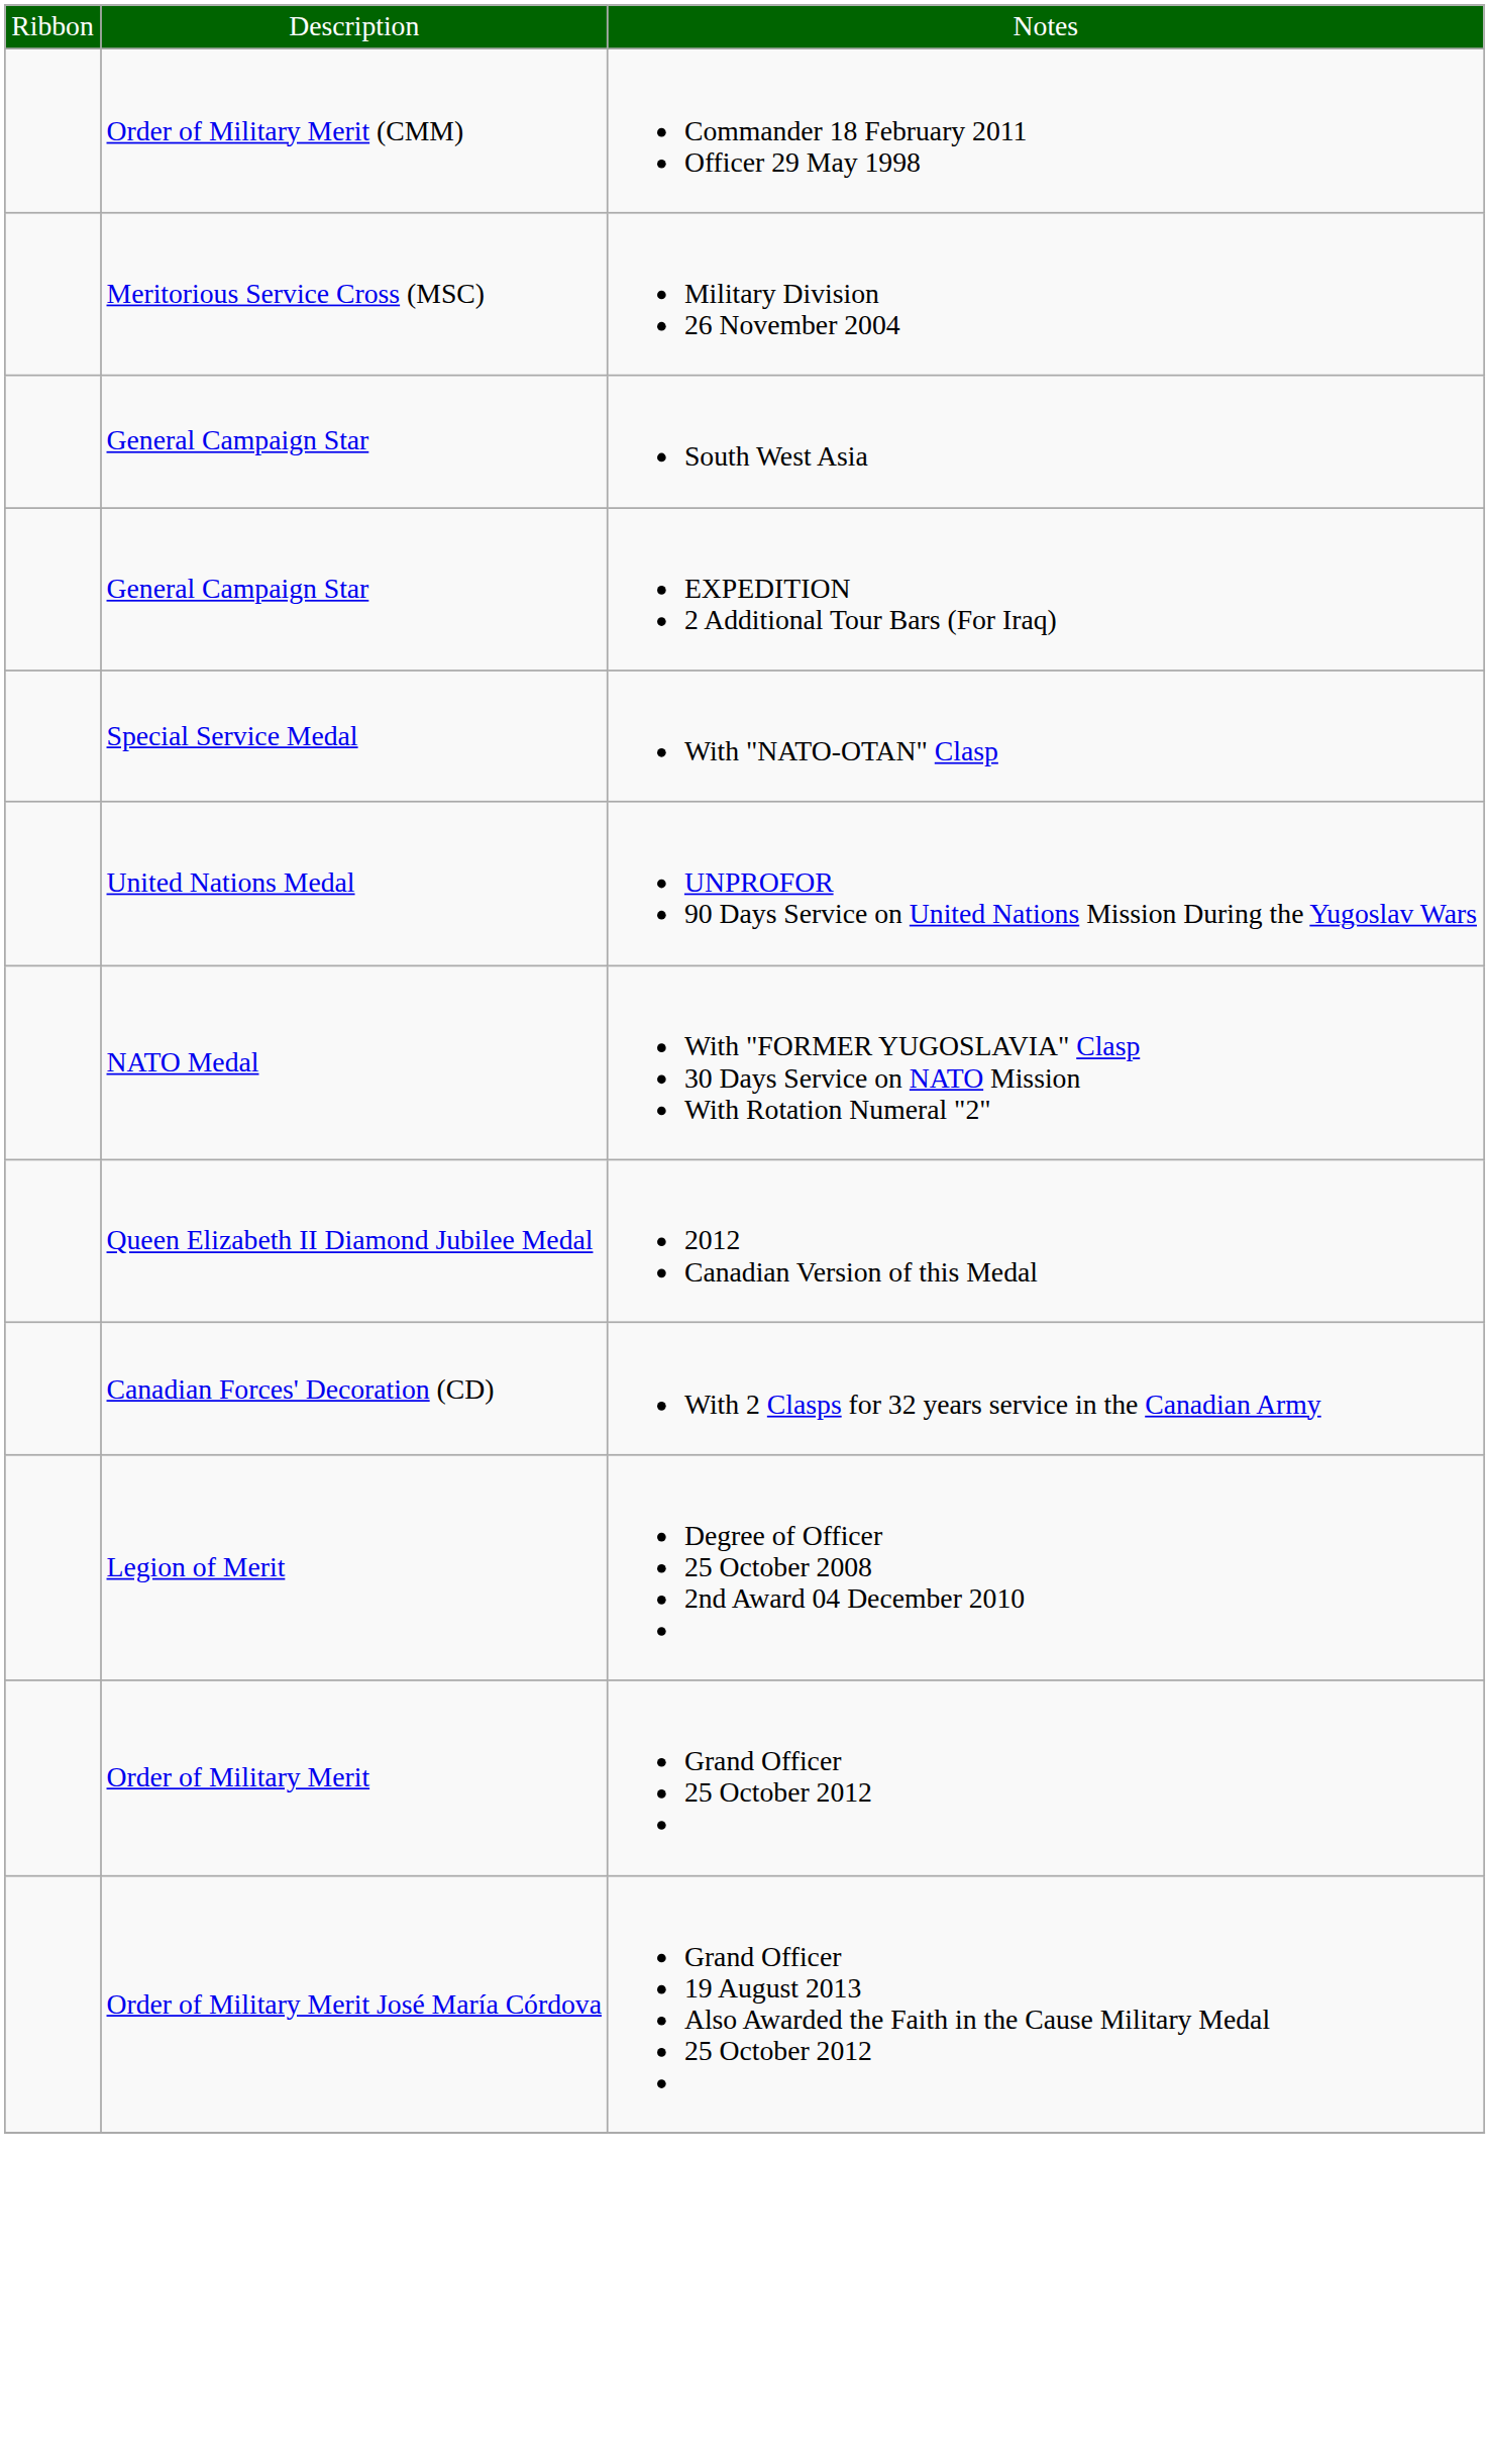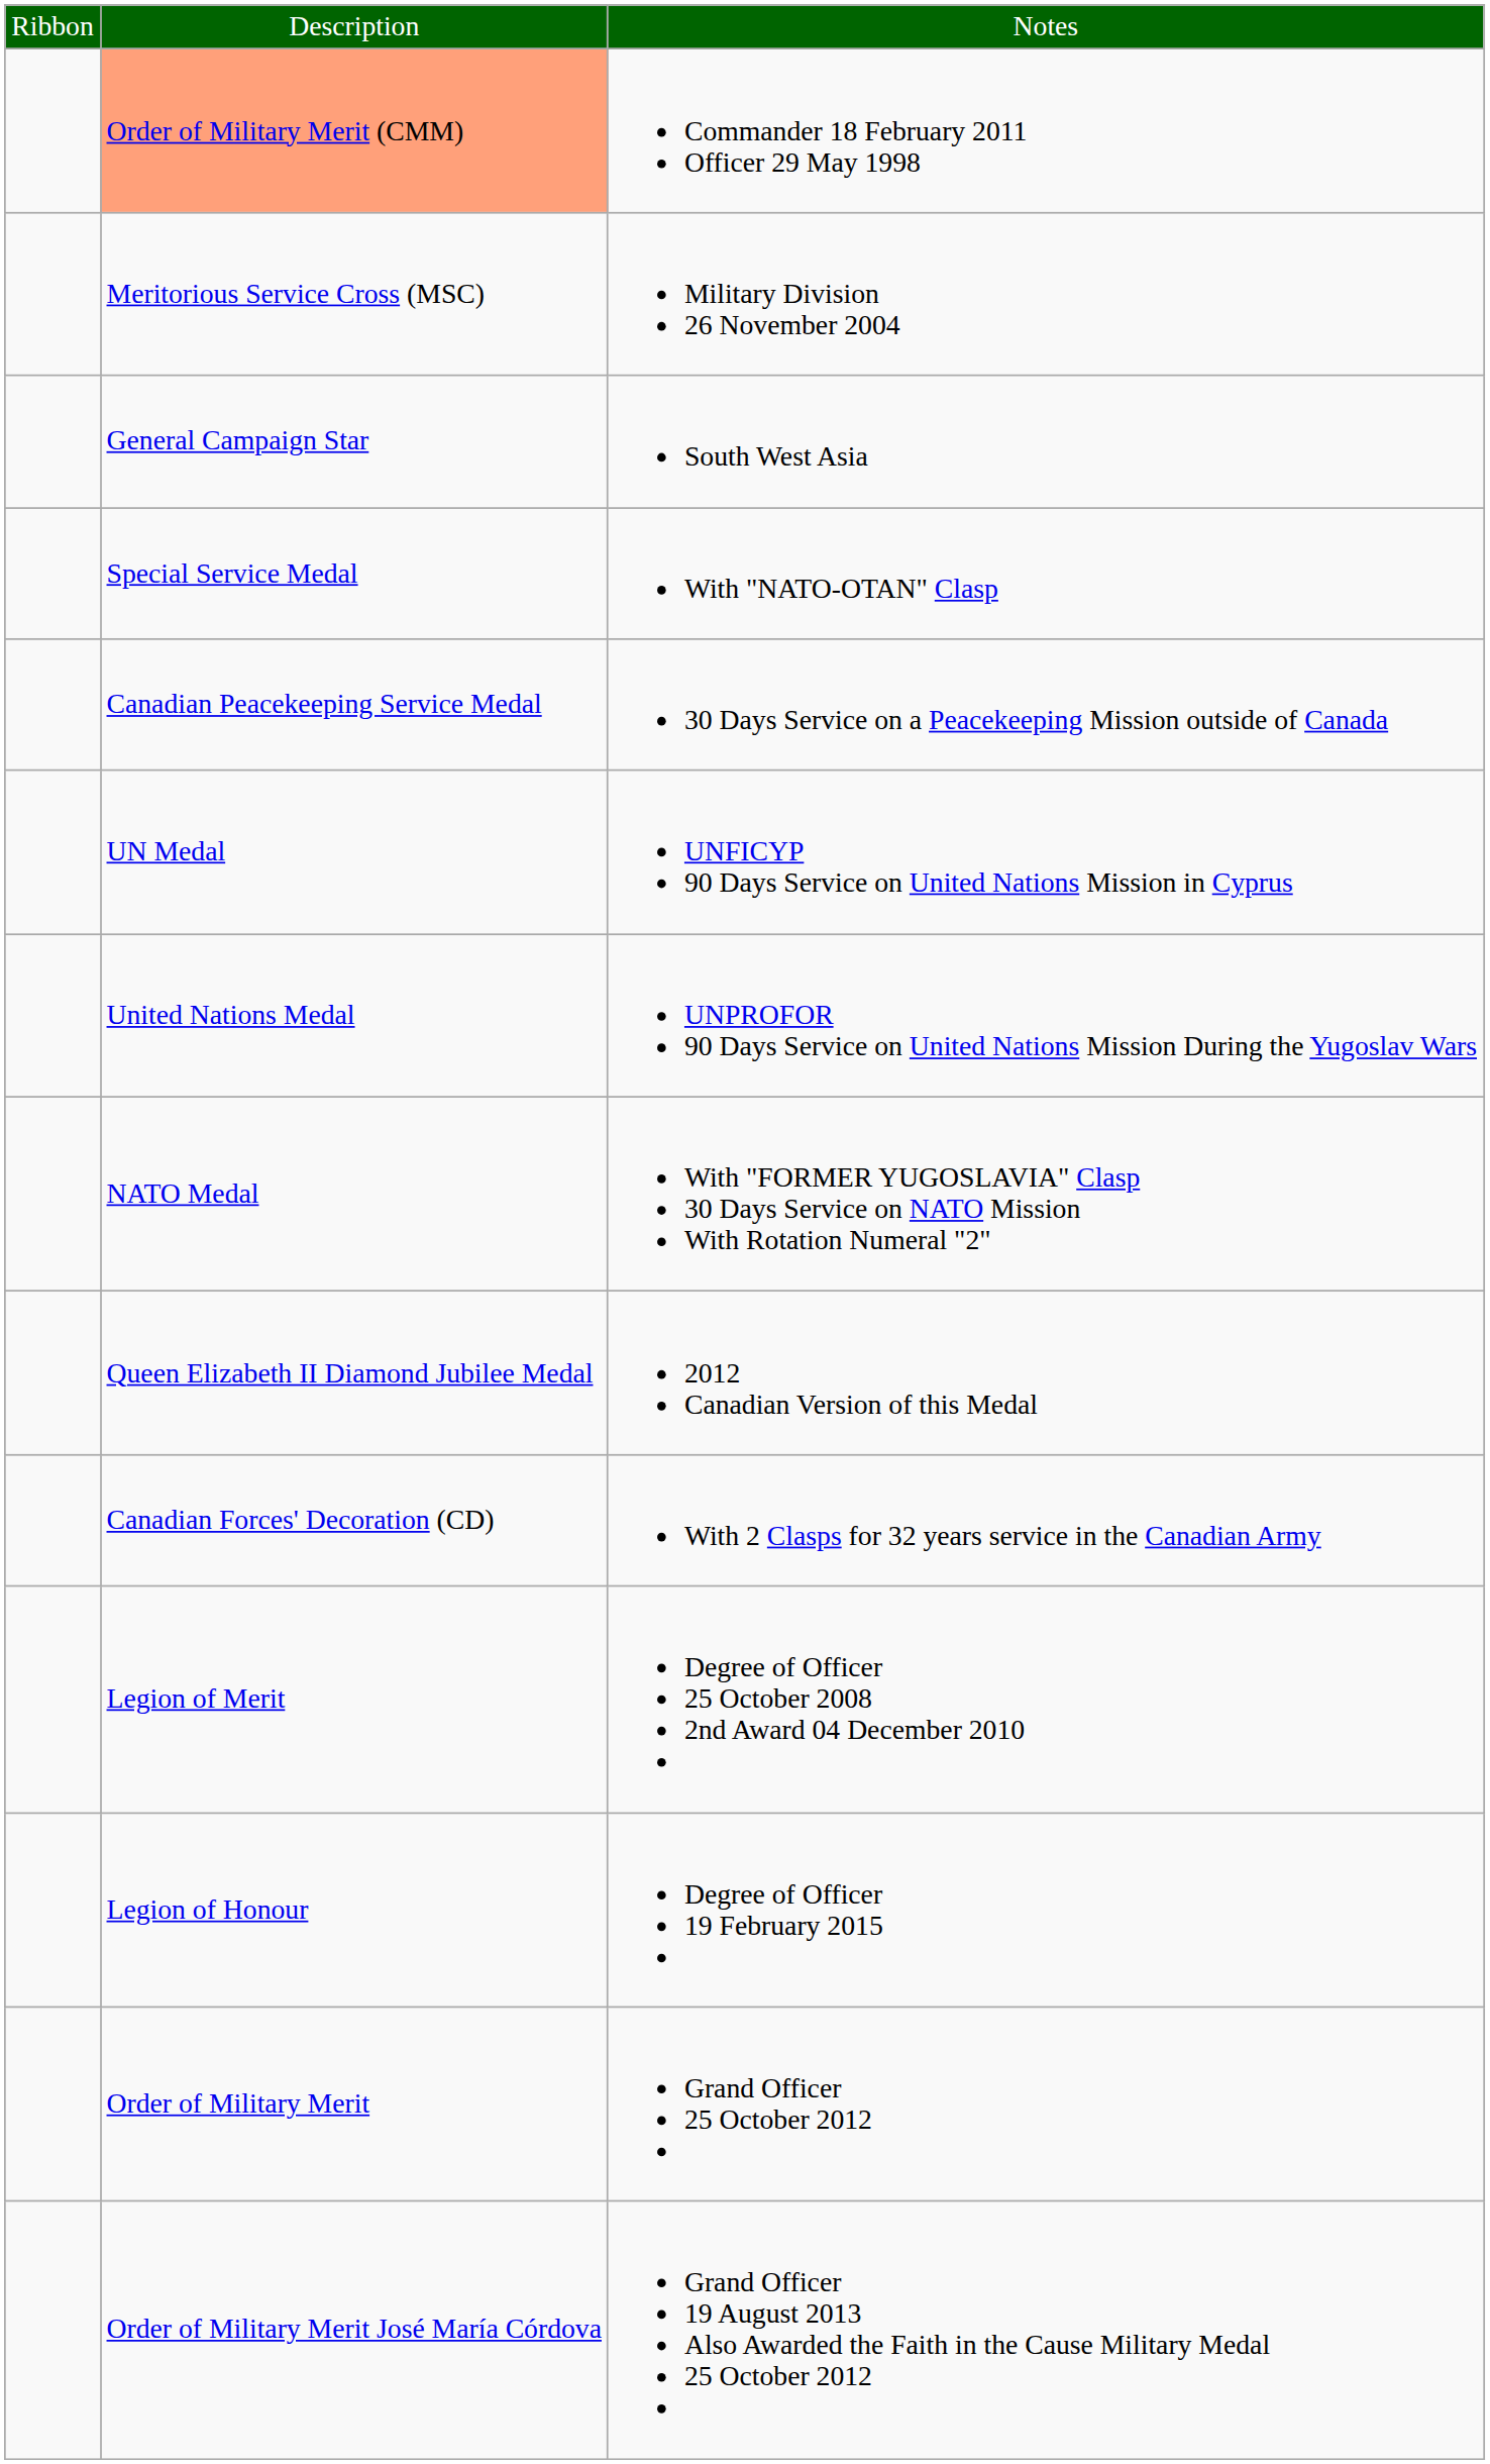 <table class="wikitable">
 <tr style="background: DarkGreen ;color:White" align="center">
 <td>Ribbon</td>
 <td>Description</td>
 <td>Notes</td>
 </tr>
 <tr>
 <td></td>
-<td><a href='#'>Order of Military Merit</a> (CMM)</td>
+<td style="background: lightsalmon;"><a href='#'>Order of Military Merit</a> (CMM)</td>
 <td><br><ul><li>Commander 18 February 2011</li><li>Officer 29 May 1998 </li></ul></td>
 </tr>
 <tr>
 <td></td>
 <td><a href='#'>Meritorious Service Cross</a> (MSC)</td>
 <td><br><ul><li>Military Division</li><li>26 November 2004 </li></ul></td>
 </tr>
 <tr>
 <td></td>
 <td><a href='#'>General Campaign Star</a></td>
 <td><br><ul><li>South West Asia</li></ul></td>
 </tr>
 <tr>
-<td><span></span></td>
-<td><a href='#'>General Campaign Star</a></td>
-<td><br><ul><li>EXPEDITION</li><li>2 Additional Tour Bars (For Iraq)</li></ul></td>
+<td></td>
+<td><a href='#'>Special Service Medal</a></td>
+<td><br><ul><li>With "NATO-OTAN" <a href='#'>Clasp</a></li></ul></td>
 </tr>
 <tr>
 <td></td>
-<td><a href='#'>Special Service Medal</a></td>
-<td><br><ul><li>With "NATO-OTAN" <a href='#'>Clasp</a></li></ul></td>
+<td><a href='#'>Canadian Peacekeeping Service Medal</a></td>
+<td><br><ul><li>30 Days Service on a <a href='#'>Peacekeeping</a> Mission outside of <a href='#'>Canada</a></li></ul></td>
+</tr>
+<tr>
+<td></td>
+<td><a href='#'>UN Medal</a></td>
+<td><br><ul><li><a href='#'>UNFICYP</a></li><li>90 Days Service on <a href='#'>United Nations</a> Mission in <a href='#'>Cyprus</a></li></ul></td>
 </tr>
 <tr>
 <td></td>
 <td><a href='#'>United Nations Medal</a></td>
 <td><br><ul><li><a href='#'>UNPROFOR</a></li><li>90 Days Service on <a href='#'>United Nations</a> Mission During the <a href='#'>Yugoslav Wars</a></li></ul></td>
 </tr>
 <tr>
 <td></td>
 <td><a href='#'>NATO Medal</a></td>
 <td><br><ul><li>With "FORMER YUGOSLAVIA" <a href='#'>Clasp</a></li><li>30 Days Service on <a href='#'>NATO</a> Mission</li><li>With Rotation Numeral "2"</li></ul></td>
 </tr>
 <tr>
 <td></td>
 <td><a href='#'>Queen Elizabeth II Diamond Jubilee Medal</a></td>
 <td><br><ul><li>2012</li><li>Canadian Version of this Medal </li></ul></td>
 </tr>
 <tr>
 <td></td>
 <td><a href='#'>Canadian Forces' Decoration</a> (CD)</td>
 <td><br><ul><li>With 2 <a href='#'>Clasps</a> for 32 years service in the <a href='#'>Canadian Army</a></li></ul></td>
 </tr>
 <tr>
 <td></td>
 <td><a href='#'>Legion of Merit</a></td>
 <td><br><ul><li>Degree of Officer</li><li>25 October 2008</li><li>2nd Award 04 December 2010</li><li></li></ul></td>
 </tr>
 <tr>
 <td></td>
+<td><a href='#'>Legion of Honour</a></td>
+<td><br><ul><li>Degree of Officer </li><li>19 February 2015</li><li></li></ul></td>
+</tr>
+<tr>
+<td></td>
 <td><a href='#'>Order of Military Merit</a></td>
 <td><br><ul><li>Grand Officer</li><li>25 October 2012</li><li></li></ul></td>
 </tr>
 <tr>
 <td></td>
 <td><a href='#'>Order of Military Merit José María Córdova</a></td>
 <td><br><ul><li>Grand Officer </li><li>19 August 2013</li><li>Also Awarded the Faith in the Cause Military Medal</li><li>25 October 2012</li><li></li></ul></td>
 </tr>
 <tr>
 </tr>
 </table>
